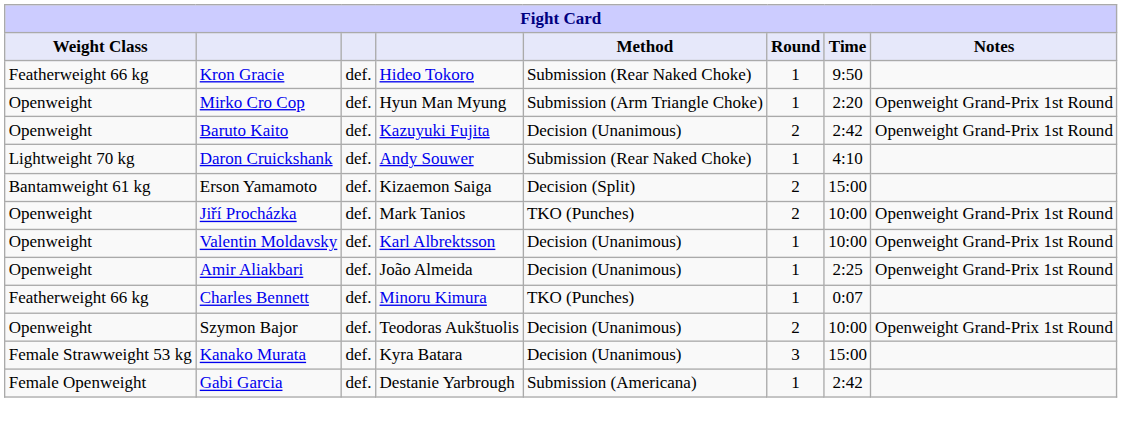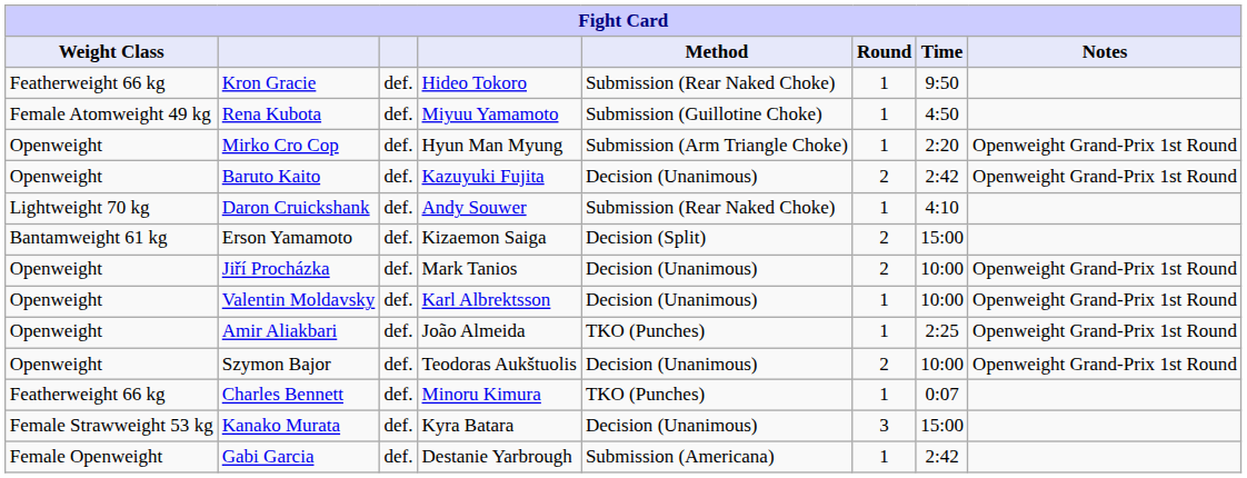 <table class="wikitable" style="font-size: 80%;">
 <tr>
 <th colspan="8" style="background-color: #ccf; color: #000080; text-align: center;"><strong>Fight Card</strong></th>
 </tr>
 <tr>
 <th colspan="1" style="background-color: #E6E8FA; color: #000000; text-align: center;">Weight Class</th>
 <th colspan="1" style="background-color: #E6E8FA; color: #000000; text-align: center;"></th>
 <th colspan="1" style="background-color: #E6E8FA; color: #000000; text-align: center;"></th>
 <th colspan="1" style="background-color: #E6E8FA; color: #000000; text-align: center;"></th>
 <th colspan="1" style="background-color: #E6E8FA; color: #000000; text-align: center;">Method</th>
 <th colspan="1" style="background-color: #E6E8FA; color: #000000; text-align: center;">Round</th>
 <th colspan="1" style="background-color: #E6E8FA; color: #000000; text-align: center;">Time</th>
 <th colspan="1" style="background-color: #E6E8FA; color: #000000; text-align: center;">Notes</th>
 </tr>
 <tr>
 <td>Featherweight 66 kg</td>
 <td> <a href='#'>Kron Gracie</a></td>
 <td align=center>def.</td>
 <td> <a href='#'>Hideo Tokoro</a></td>
 <td>Submission (Rear Naked Choke)</td>
 <td align=center>1</td>
 <td align=center>9:50</td>
+<td></td>
+</tr>
+<tr>
+<td>Female Atomweight 49 kg</td>
+<td> <a href='#'>Rena Kubota</a></td>
+<td align=center>def.</td>
+<td> <a href='#'>Miyuu Yamamoto</a></td>
+<td>Submission (Guillotine Choke)</td>
+<td align=center>1</td>
+<td align=center>4:50</td>
 <td></td>
 </tr>
 <tr>
 <td>Openweight</td>
 <td> <a href='#'>Mirko Cro Cop</a></td>
 <td align=center>def.</td>
 <td> Hyun Man Myung</td>
 <td>Submission (Arm Triangle Choke)</td>
 <td align=center>1</td>
 <td align=center>2:20</td>
 <td>Openweight Grand-Prix 1st Round</td>
 </tr>
 <tr>
 <td>Openweight</td>
 <td> <a href='#'>Baruto Kaito</a></td>
 <td align=center>def.</td>
 <td> <a href='#'>Kazuyuki Fujita</a></td>
 <td>Decision (Unanimous)</td>
 <td align=center>2</td>
 <td align=center>2:42</td>
 <td>Openweight Grand-Prix 1st Round</td>
 </tr>
 <tr>
 <td>Lightweight 70 kg</td>
 <td> <a href='#'>Daron Cruickshank</a></td>
 <td align=center>def.</td>
 <td> <a href='#'>Andy Souwer</a></td>
 <td>Submission (Rear Naked Choke)</td>
 <td align=center>1</td>
 <td align=center>4:10</td>
 <td></td>
 </tr>
 <tr>
 <td>Bantamweight 61 kg</td>
 <td> Erson Yamamoto</td>
 <td align=center>def.</td>
 <td> Kizaemon Saiga</td>
 <td>Decision (Split)</td>
 <td align=center>2</td>
 <td align=center>15:00</td>
 <td></td>
 </tr>
 <tr>
 <td>Openweight</td>
 <td> <a href='#'>Jiří Procházka</a></td>
 <td align=center>def.</td>
 <td> Mark Tanios</td>
-<td>TKO (Punches)</td>
+<td>Decision (Unanimous)</td>
 <td align=center>2</td>
 <td align=center>10:00</td>
 <td>Openweight Grand-Prix 1st Round</td>
 </tr>
 <tr>
 <td>Openweight</td>
 <td> <a href='#'>Valentin Moldavsky</a></td>
 <td align=center>def.</td>
 <td> <a href='#'>Karl Albrektsson</a></td>
 <td>Decision (Unanimous)</td>
 <td align=center>1</td>
 <td align=center>10:00</td>
 <td>Openweight Grand-Prix 1st Round</td>
 </tr>
 <tr>
 <td>Openweight</td>
 <td> <a href='#'>Amir Aliakbari</a></td>
 <td align=center>def.</td>
 <td> João Almeida</td>
-<td>Decision (Unanimous)</td>
+<td>TKO (Punches)</td>
 <td align=center>1</td>
 <td align=center>2:25</td>
+<td>Openweight Grand-Prix 1st Round</td>
+</tr>
+<tr>
+<td>Openweight</td>
+<td> Szymon Bajor</td>
+<td align=center>def.</td>
+<td> Teodoras Aukštuolis</td>
+<td>Decision (Unanimous)</td>
+<td align=center>2</td>
+<td align=center>10:00</td>
 <td>Openweight Grand-Prix 1st Round</td>
 </tr>
 <tr>
 <td>Featherweight 66 kg</td>
 <td> <a href='#'>Charles Bennett</a></td>
 <td align=center>def.</td>
 <td> <a href='#'>Minoru Kimura</a></td>
 <td>TKO (Punches)</td>
 <td align=center>1</td>
 <td align=center>0:07</td>
 <td></td>
-</tr>
-<tr>
-<td>Openweight</td>
-<td> Szymon Bajor</td>
-<td align=center>def.</td>
-<td> Teodoras Aukštuolis</td>
-<td>Decision (Unanimous)</td>
-<td align=center>2</td>
-<td align=center>10:00</td>
-<td>Openweight Grand-Prix 1st Round</td>
 </tr>
 <tr>
 <td>Female Strawweight 53 kg</td>
 <td> <a href='#'>Kanako Murata</a></td>
 <td align=center>def.</td>
 <td> Kyra Batara</td>
 <td>Decision (Unanimous)</td>
 <td align=center>3</td>
 <td align=center>15:00</td>
 <td></td>
 </tr>
 <tr>
 <td>Female Openweight</td>
 <td> <a href='#'>Gabi Garcia</a></td>
 <td align=center>def.</td>
 <td> Destanie Yarbrough</td>
 <td>Submission (Americana)</td>
 <td align=center>1</td>
 <td align=center>2:42</td>
 <td></td>
 </tr>
 </table>
